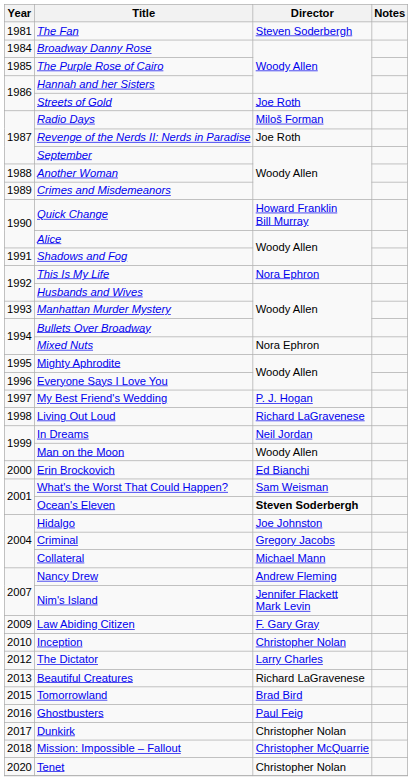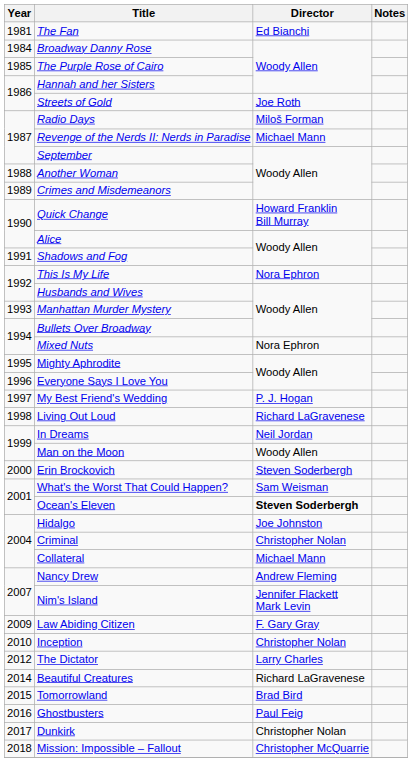 <table class="wikitable">
 <tr>
 <th>Year</th>
 <th>Title</th>
 <th>Director</th>
 <th>Notes</th>
 </tr>
 <tr>
 <td>1981</td>
 <td><em><a href='#'> The Fan</a></em></td>
-<td><a href='#'>Steven Soderbergh</a></td>
+<td><a href='#'>Ed Bianchi</a></td>
 <td></td>
 </tr>
 <tr>
 <td>1984</td>
 <td><em><a href='#'>Broadway Danny Rose</a></em></td>
 <td rowspan=3><a href='#'>Woody Allen</a></td>
 <td></td>
 </tr>
 <tr>
 <td>1985</td>
 <td><em><a href='#'>The Purple Rose of Cairo</a></em></td>
 <td></td>
 </tr>
 <tr>
 <td rowspan=2>1986</td>
 <td><em><a href='#'>Hannah and her Sisters</a></em></td>
 <td></td>
 </tr>
 <tr>
 <td><em><a href='#'>Streets of Gold</a></em></td>
 <td><a href='#'>Joe Roth</a></td>
 <td></td>
 </tr>
 <tr>
 <td rowspan=3>1987</td>
 <td><em><a href='#'>Radio Days</a></em></td>
 <td><a href='#'>Miloš Forman</a></td>
 <td></td>
 </tr>
 <tr>
 <td><em><a href='#'>Revenge of the Nerds II: Nerds in Paradise</a></em></td>
-<td>Joe Roth</td>
+<td><a href='#'>Michael Mann</a></td>
 <td></td>
 </tr>
 <tr>
 <td><em><a href='#'> September</a></em></td>
 <td rowspan=3>Woody Allen</td>
 <td></td>
 </tr>
 <tr>
 <td>1988</td>
 <td><em><a href='#'> Another Woman</a></em></td>
 <td></td>
 </tr>
 <tr>
 <td>1989</td>
 <td><em><a href='#'>Crimes and Misdemeanors</a></em></td>
 <td></td>
 </tr>
 <tr>
 <td rowspan=2>1990</td>
 <td><em><a href='#'>Quick Change</a></em></td>
 <td><a href='#'>Howard Franklin</a><br><a href='#'>Bill Murray</a></td>
 <td></td>
 </tr>
 <tr>
 <td><em><a href='#'> Alice</a></em></td>
 <td rowspan=2>Woody Allen</td>
 <td></td>
 </tr>
 <tr>
 <td>1991</td>
 <td><em><a href='#'>Shadows and Fog</a></em></td>
 <td></td>
 </tr>
 <tr>
 <td rowspan=2>1992</td>
 <td><em><a href='#'> This Is My Life</a></em></td>
 <td><a href='#'>Nora Ephron</a></td>
 <td></td>
 </tr>
 <tr>
 <td><em><a href='#'>Husbands and Wives</a></em></td>
 <td rowspan=3>Woody Allen</td>
 <td></td>
 </tr>
 <tr>
 <td>1993</td>
 <td><em><a href='#'>Manhattan Murder Mystery</a></em></td>
 <td></td>
 </tr>
 <tr>
 <td rowspan=2>1994</td>
 <td><em><a href='#'>Bullets Over Broadway</a></em></td>
 <td></td>
 </tr>
 <tr>
 <td><em><a href='#'>Mixed Nuts</a></td>
 <td>Nora Ephron</td>
 <td></td>
 </tr>
 <tr>
 <td>1995</td>
 <td></em><a href='#'>Mighty Aphrodite</a><em></td>
 <td rowspan=2>Woody Allen</td>
 <td></td>
 </tr>
 <tr>
 <td>1996</td>
 <td></em><a href='#'>Everyone Says I Love You</a><em></td>
 <td></td>
 </tr>
 <tr>
 <td>1997</td>
 <td></em><a href='#'>My Best Friend's Wedding</a><em></td>
 <td><a href='#'>P. J. Hogan</a></td>
 <td></td>
 </tr>
 <tr>
 <td>1998</td>
 <td></em><a href='#'>Living Out Loud</a><em></td>
 <td><a href='#'>Richard LaGravenese</a></td>
 <td></td>
 </tr>
 <tr>
 <td rowspan=2>1999</td>
 <td></em><a href='#'>In Dreams</a><em></td>
 <td><a href='#'>Neil Jordan</a></td>
 <td></td>
 </tr>
 <tr>
 <td></em><a href='#'> Man on the Moon</a><em></td>
 <td>Woody Allen</td>
 <td></td>
 </tr>
 <tr>
 <td>2000</td>
 <td></em><a href='#'> Erin Brockovich</a><em></td>
-<td><a href='#'>Ed Bianchi</a></td>
+<td><a href='#'>Steven Soderbergh</a></td>
 <td></td>
 </tr>
 <tr>
 <td rowspan=2>2001</td>
 <td></em><a href='#'>What's the Worst That Could Happen?</a><em></td>
 <td><a href='#'>Sam Weisman</a></td>
 <td></td>
 </tr>
 <tr>
 <td></em><a href='#'>Ocean's Eleven</a><em></td>
 <td><strong>Steven Soderbergh</strong></td>
 <td></td>
 </tr>
 <tr>
 <td rowspan=3>2004</td>
 <td></em><a href='#'> Hidalgo</a><em></td>
 <td><a href='#'>Joe Johnston</a></td>
 <td></td>
 </tr>
 <tr>
 <td></em><a href='#'> Criminal</a><em></td>
-<td><a href='#'>Gregory Jacobs</a></td>
+<td><a href='#'>Christopher Nolan</a></td>
 <td></td>
 </tr>
 <tr>
 <td></em><a href='#'>Collateral</a><em></td>
 <td><a href='#'>Michael Mann</a></td>
 <td></td>
 </tr>
 <tr>
 <td rowspan=2>2007</td>
 <td></em><a href='#'> Nancy Drew</a><em></td>
 <td><a href='#'>Andrew Fleming</a></td>
 <td></td>
 </tr>
 <tr>
 <td></em><a href='#'>Nim's Island</a><em></td>
 <td><a href='#'>Jennifer Flackett</a><br><a href='#'>Mark Levin</a></td>
 <td></td>
 </tr>
 <tr>
 <td>2009</td>
 <td></em><a href='#'>Law Abiding Citizen</a><em></td>
 <td><a href='#'>F. Gary Gray</a></td>
 <td></td>
 </tr>
 <tr>
 <td>2010</td>
 <td></em><a href='#'>Inception</a><em></td>
 <td><a href='#'>Christopher Nolan</a></td>
 <td></td>
 </tr>
 <tr>
 <td>2012</td>
 <td></em><a href='#'>The Dictator</a><em></td>
 <td><a href='#'>Larry Charles</a></td>
 <td></td>
 </tr>
 <tr>
-<td>2013</td>
+<td>2014</td>
 <td></em><a href='#'> Beautiful Creatures</a><em></td>
 <td>Richard LaGravenese</td>
 <td></td>
 </tr>
 <tr>
 <td>2015</td>
 <td></em><a href='#'> Tomorrowland</a><em></td>
 <td><a href='#'>Brad Bird</a></td>
 <td></td>
 </tr>
 <tr>
 <td>2016</td>
 <td></em><a href='#'> Ghostbusters</a><em></td>
 <td><a href='#'>Paul Feig</a></td>
 <td></td>
 </tr>
 <tr>
 <td>2017</td>
 <td></em><a href='#'> Dunkirk</a><em></td>
 <td>Christopher Nolan</td>
 <td></td>
 </tr>
 <tr>
 <td>2018</td>
 <td></em><a href='#'>Mission: Impossible – Fallout</a><em></td>
 <td><a href='#'>Christopher McQuarrie</a></td>
 <td></td>
 </tr>
 <tr>
-<td>2020</td>
-<td></em><a href='#'>Tenet</a><em></td>
-<td>Christopher Nolan</td>
-<td></td>
-</tr>
-<tr>
 </tr>
 </table>
